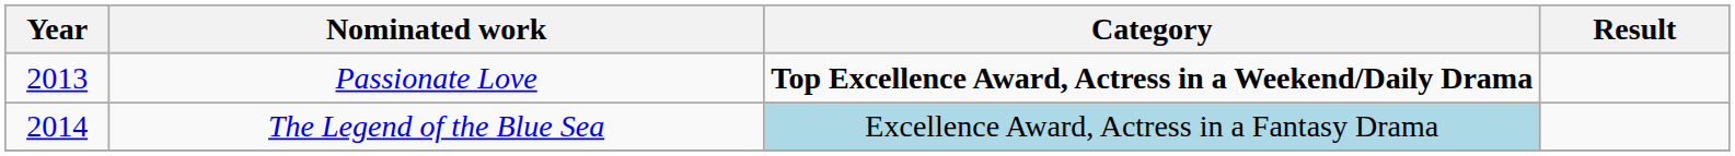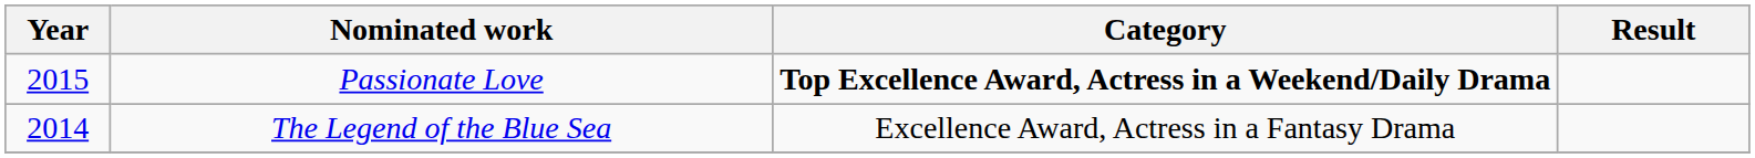 <table class="wikitable sortable plainrowheaders" style="text-align:center;">
 <tr>
 <th style="width:6%;" scope="col">Year</th>
 <th style="width:38%;" scope="col">Nominated work</th>
 <th style="width:45%;" scope="col">Category</th>
 <th style="width:11%;" scope="col">Result</th>
 </tr>
 <tr>
-<td><a href='#'>2013</a></td>
+<td><a href='#'>2015</a></td>
 <td><em><a href='#'>Passionate Love</a></em></td>
 <td><strong>Top Excellence Award, Actress in a Weekend/Daily Drama</strong></td>
 <td></td>
 </tr>
 <tr>
 <td><a href='#'>2014</a></td>
 <td><em><a href='#'>The Legend of the Blue Sea</a></em></td>
-<td style="background: lightblue;">Excellence Award, Actress in a Fantasy Drama</td>
+<td>Excellence Award, Actress in a Fantasy Drama</td>
 <td></td>
 </tr>
 <tr>
 </tr>
 </table>
